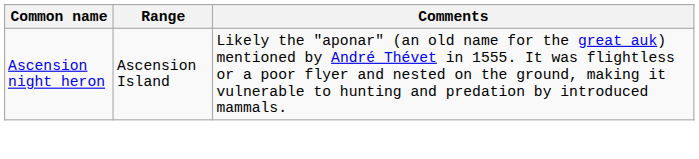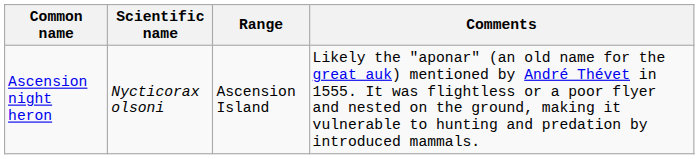 <table class="wikitable">
 <tr>
 <th>Common name</th>
+<th>Scientific name</th>
 <th>Range</th>
 <th class="unsortable">Comments</th>
 </tr>
 <tr>
 <td><a href='#'>Ascension night heron</a></td>
+<td><em>Nycticorax olsoni</em></td>
 <td>Ascension Island</td>
 <td>Likely the "aponar" (an old name for the <a href='#'>great auk</a>) mentioned by <a href='#'>André Thévet</a> in 1555. It was flightless or a poor flyer and nested on the ground, making it vulnerable to hunting and predation by introduced mammals.</td>
 </tr>
 </table>
